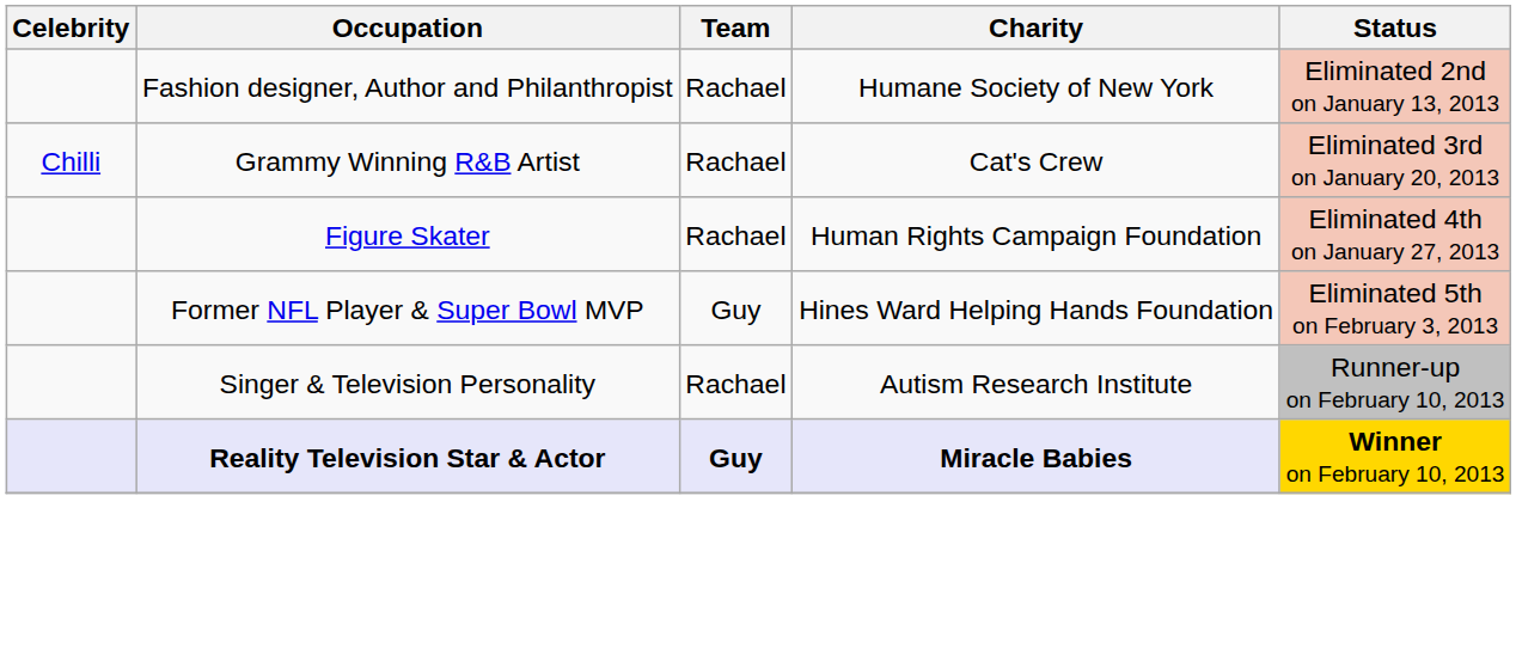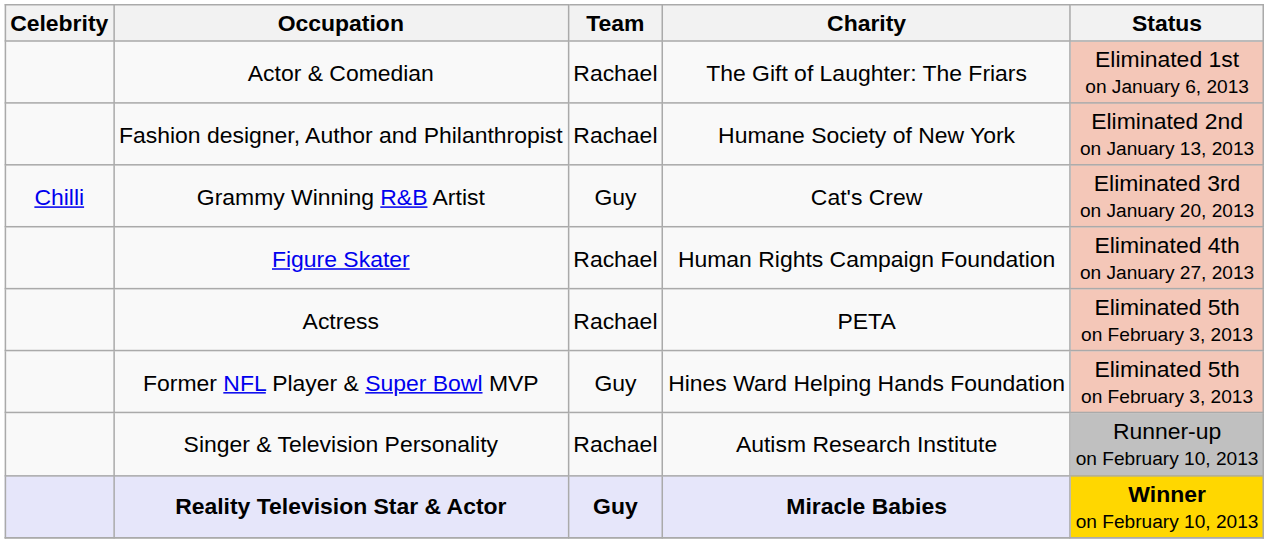 <table class="wikitable sortable" style="text-align: center; white-space:nowrap; margin:auto; font-size:95%;">
 <tr>
 <th>Celebrity</th>
 <th>Occupation</th>
 <th>Team</th>
 <th>Charity</th>
 <th>Status</th>
+</tr>
+<tr>
+<td></td>
+<td>Actor & Comedian</td>
+<td>Rachael</td>
+<td>The Gift of Laughter: The Friars</td>
+<td style="background:#f4c7b8;">Eliminated 1st<br><small>on January 6, 2013</small></td>
 </tr>
 <tr>
 <td></td>
 <td>Fashion designer, Author and Philanthropist</td>
 <td>Rachael</td>
 <td>Humane Society of New York</td>
 <td style="background:#f4c7b8;">Eliminated 2nd<br><small>on January 13, 2013</small></td>
 </tr>
 <tr>
 <td><a href='#'>Chilli</a></td>
 <td>Grammy Winning <a href='#'>R&B</a> Artist</td>
-<td>Rachael</td>
+<td>Guy</td>
 <td>Cat's Crew</td>
 <td style="background:#f4c7b8;">Eliminated 3rd<br><small>on January 20, 2013</small></td>
 </tr>
 <tr>
 <td></td>
 <td><a href='#'>Figure Skater</a></td>
 <td>Rachael</td>
 <td>Human Rights Campaign Foundation</td>
 <td style="background:#f4c7b8;">Eliminated 4th<br><small>on January 27, 2013</small></td>
+</tr>
+<tr>
+<td></td>
+<td>Actress</td>
+<td>Rachael</td>
+<td>PETA</td>
+<td style="background:#f4c7b8;">Eliminated 5th<br><small>on February 3, 2013</small></td>
 </tr>
 <tr>
 <td></td>
 <td>Former <a href='#'>NFL</a> Player & <a href='#'>Super Bowl</a> MVP</td>
 <td>Guy</td>
 <td>Hines Ward Helping Hands Foundation</td>
 <td style="background:#f4c7b8;">Eliminated 5th<br><small>on February 3, 2013</small></td>
 </tr>
 <tr>
 <td></td>
 <td>Singer  & Television Personality</td>
 <td>Rachael</td>
 <td>Autism Research Institute</td>
 <td style="background:silver;">Runner-up<br><small>on February 10, 2013</small></td>
 </tr>
 <tr>
 <td style="background:lavender;"><strong></strong></td>
 <td style="background:lavender;"><strong>Reality Television Star & Actor</strong></td>
 <td style="background:lavender;"><strong>Guy</strong></td>
 <td style="background:lavender;"><strong>Miracle Babies</strong></td>
 <td style="background:gold;"><strong>Winner</strong><br><small>on February 10, 2013</small></td>
 </tr>
 <tr>
 </tr>
 </table>
